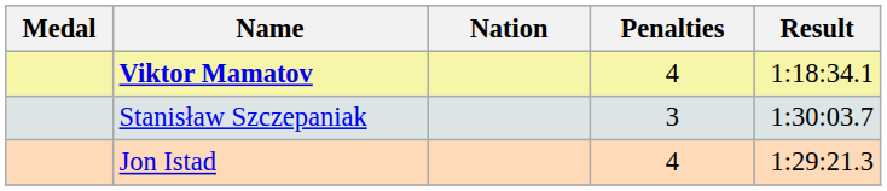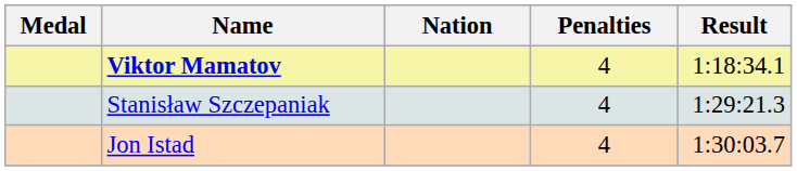 <table class=wikitable style="border:1px solid #AAAAAA;font-size:90%">
 <tr bgcolor="#E4E4E4">
 <th style="border-bottom:1px solid #AAAAAA" width=50>Medal</th>
 <th style="border-bottom:1px solid #AAAAAA" width=160>Name</th>
 <th style="border-bottom:1px solid #AAAAAA" width=80>Nation</th>
 <th style="border-bottom:1px solid #AAAAAA" width=80>Penalties</th>
 <th style="border-bottom:1px solid #AAAAAA" width=60>Result</th>
 </tr>
 <tr bgcolor="#F7F6A8">
 <td align="center"></td>
 <td><strong><a href='#'>Viktor Mamatov</a></strong></td>
 <td align="center"></td>
 <td align="center">4</td>
 <td align="right">1:18:34.1</td>
 </tr>
 <tr bgcolor="#DCE5E5">
 <td align="center"></td>
 <td><a href='#'>Stanisław Szczepaniak</a></td>
 <td align="center"></td>
-<td align="center">3</td>
-<td align="right">1:30:03.7</td>
+<td align="center">4</td>
+<td align="right">1:29:21.3</td>
 </tr>
 <tr bgcolor="#FFDAB9">
 <td align="center"></td>
 <td><a href='#'>Jon Istad</a></td>
 <td align="center"></td>
 <td align="center">4</td>
-<td align="right">1:29:21.3</td>
+<td align="right">1:30:03.7</td>
 </tr>
 </table>
